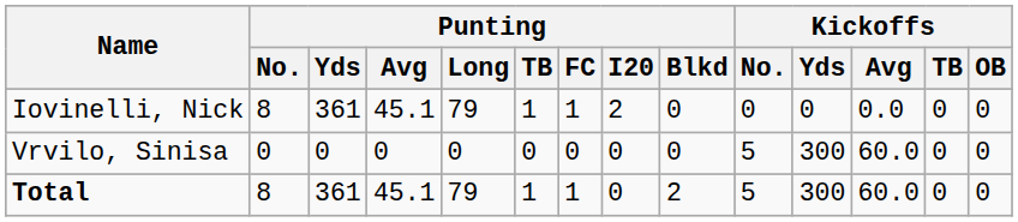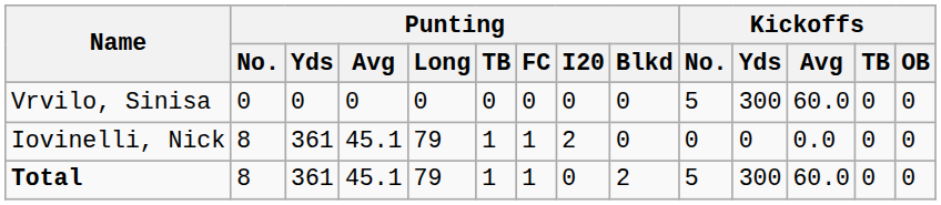 <table class="wikitable" style="white-space:nowrap;">
 <tr>
 <th rowspan="2">Name</th>
 <th colspan="8">Punting</th>
 <th colspan="5">Kickoffs</th>
 </tr>
 <tr>
 <th>No.</th>
 <th>Yds</th>
 <th>Avg</th>
 <th>Long</th>
 <th>TB</th>
 <th>FC</th>
 <th>I20</th>
 <th>Blkd</th>
 <th>No.</th>
 <th>Yds</th>
 <th>Avg</th>
 <th>TB</th>
 <th>OB</th>
 </tr>
 <tr>
+<td>Vrvilo, Sinisa</td>
+<td>0</td>
+<td>0</td>
+<td>0</td>
+<td>0</td>
+<td>0</td>
+<td>0</td>
+<td>0</td>
+<td>0</td>
+<td>5</td>
+<td>300</td>
+<td>60.0</td>
+<td>0</td>
+<td>0</td>
+</tr>
+<tr>
 <td>Iovinelli, Nick</td>
 <td>8</td>
 <td>361</td>
 <td>45.1</td>
 <td>79</td>
 <td>1</td>
 <td>1</td>
 <td>2</td>
 <td>0</td>
 <td>0</td>
 <td>0</td>
 <td>0.0</td>
-<td>0</td>
-<td>0</td>
-</tr>
-<tr>
-<td>Vrvilo, Sinisa</td>
-<td>0</td>
-<td>0</td>
-<td>0</td>
-<td>0</td>
-<td>0</td>
-<td>0</td>
-<td>0</td>
-<td>0</td>
-<td>5</td>
-<td>300</td>
-<td>60.0</td>
 <td>0</td>
 <td>0</td>
 </tr>
 <tr>
 <td><strong>Total</strong></td>
 <td>8</td>
 <td>361</td>
 <td>45.1</td>
 <td>79</td>
 <td>1</td>
 <td>1</td>
 <td>0</td>
 <td>2</td>
 <td>5</td>
 <td>300</td>
 <td>60.0</td>
 <td>0</td>
 <td>0</td>
 </tr>
 </table>
